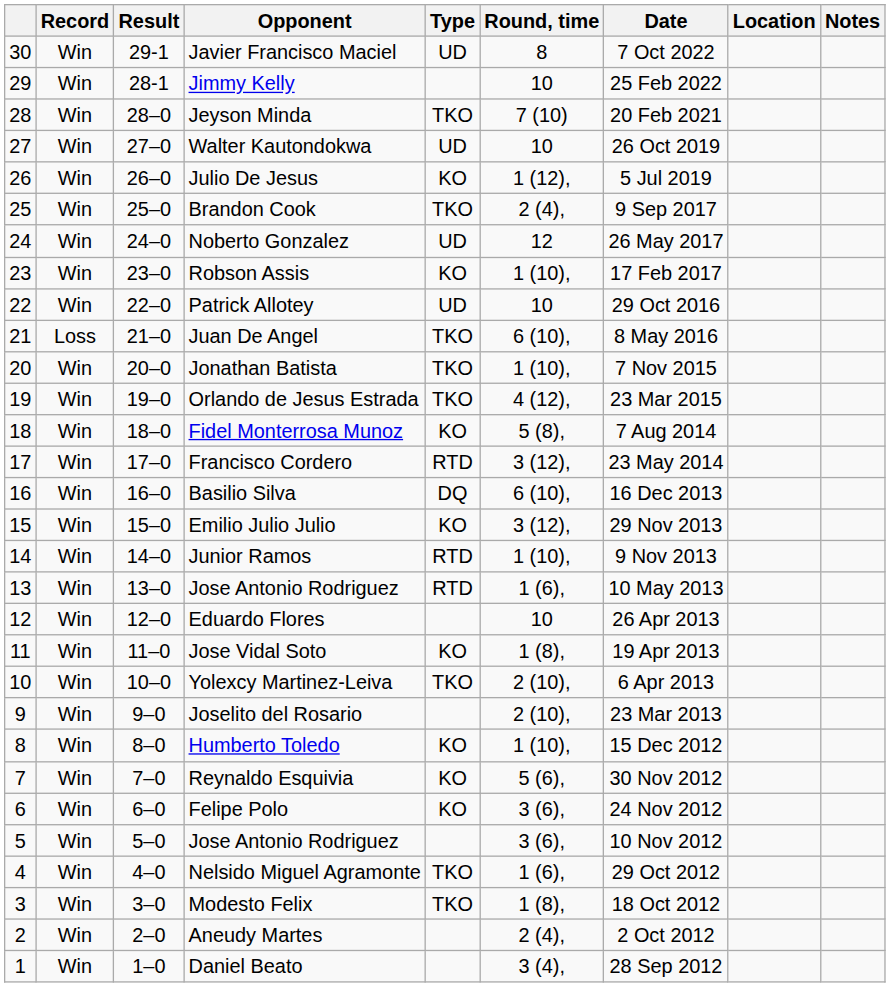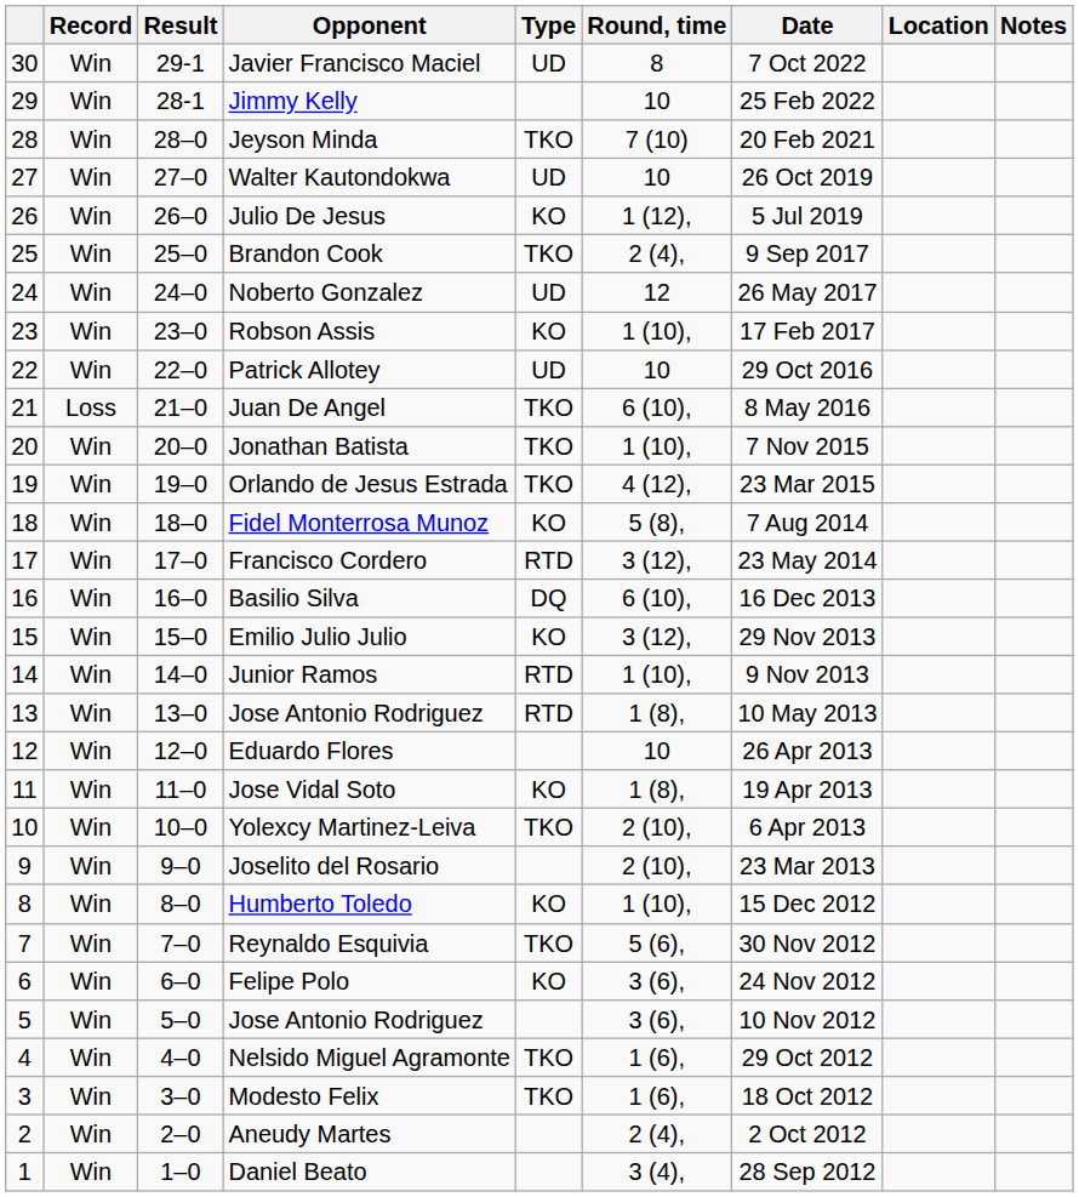 <table class="wikitable" style="text-align:center; font-size:95%">
 <tr>
 <th></th>
 <th>Record</th>
 <th>Result</th>
 <th>Opponent</th>
 <th>Type</th>
 <th>Round, time</th>
 <th>Date</th>
 <th>Location</th>
 <th>Notes</th>
 </tr>
 <tr>
 <td>30</td>
 <td>Win</td>
 <td>29-1</td>
 <td style="text-align:left;"> Javier Francisco Maciel</td>
 <td>UD</td>
 <td>8</td>
 <td>7 Oct 2022</td>
 <td align=left> </td>
 <td></td>
 </tr>
 <tr>
 <td>29</td>
 <td>Win</td>
 <td>28-1</td>
 <td style="text-align:left;"> <a href='#'>Jimmy Kelly</a></td>
 <td></td>
 <td>10</td>
 <td>25 Feb 2022</td>
 <td align=left> </td>
 <td align=left></td>
 </tr>
 <tr>
 <td>28</td>
 <td>Win</td>
 <td>28–0</td>
 <td style="text-align:left;"> Jeyson Minda</td>
 <td>TKO</td>
 <td>7 (10) </td>
 <td>20 Feb 2021</td>
 <td align=left> </td>
 <td></td>
 </tr>
 <tr>
 <td>27</td>
 <td>Win</td>
 <td>27–0</td>
 <td style="text-align:left;"> Walter Kautondokwa</td>
 <td>UD</td>
 <td>10</td>
 <td>26 Oct 2019</td>
 <td align=left> </td>
 <td align=left></td>
 </tr>
 <tr>
 <td>26</td>
 <td>Win</td>
 <td>26–0</td>
 <td style="text-align:left;"> Julio De Jesus</td>
 <td>KO</td>
 <td>1 (12), </td>
 <td>5 Jul 2019</td>
 <td align=left> </td>
 <td align=left></td>
 </tr>
 <tr>
 <td>25</td>
 <td>Win</td>
 <td>25–0</td>
 <td style="text-align:left;"> Brandon Cook</td>
 <td>TKO</td>
 <td>2 (4), </td>
 <td>9 Sep 2017</td>
 <td align=left> </td>
 <td align=left></td>
 </tr>
 <tr>
 <td>24</td>
 <td>Win</td>
 <td>24–0</td>
 <td style="text-align:left;"> Noberto Gonzalez</td>
 <td>UD</td>
 <td>12</td>
 <td>26 May 2017</td>
 <td align=left> </td>
 <td align=left></td>
 </tr>
 <tr>
 <td>23</td>
 <td>Win</td>
 <td>23–0</td>
 <td style="text-align:left;"> Robson Assis</td>
 <td>KO</td>
 <td>1 (10), </td>
 <td>17 Feb 2017</td>
 <td align=left> </td>
 <td></td>
 </tr>
 <tr>
 <td>22</td>
 <td>Win</td>
 <td>22–0</td>
 <td style="text-align:left;"> Patrick Allotey</td>
 <td>UD</td>
 <td>10</td>
 <td>29 Oct 2016</td>
 <td align=left> </td>
 <td align=left></td>
 </tr>
 <tr>
 <td>21</td>
 <td>Loss</td>
 <td>21–0</td>
 <td style="text-align:left;"> Juan De Angel</td>
 <td>TKO</td>
 <td>6 (10), </td>
 <td>8 May 2016</td>
 <td align=left> </td>
 <td></td>
 </tr>
 <tr>
 <td>20</td>
 <td>Win</td>
 <td>20–0</td>
 <td style="text-align:left;"> Jonathan Batista</td>
 <td>TKO</td>
 <td>1 (10), </td>
 <td>7 Nov 2015</td>
 <td align=left> </td>
 <td></td>
 </tr>
 <tr>
 <td>19</td>
 <td>Win</td>
 <td>19–0</td>
 <td style="text-align:left;"> Orlando de Jesus Estrada</td>
 <td>TKO</td>
 <td>4 (12), </td>
 <td>23 Mar 2015</td>
 <td align=left> </td>
 <td align=left></td>
 </tr>
 <tr>
 <td>18</td>
 <td>Win</td>
 <td>18–0</td>
 <td style="text-align:left;"> <a href='#'>Fidel Monterrosa Munoz</a></td>
 <td>KO</td>
 <td>5 (8), </td>
 <td>7 Aug 2014</td>
 <td align=left> </td>
 <td align=left></td>
 </tr>
 <tr>
 <td>17</td>
 <td>Win</td>
 <td>17–0</td>
 <td style="text-align:left;"> Francisco Cordero</td>
 <td>RTD</td>
 <td>3 (12), </td>
 <td>23 May 2014</td>
 <td align=left> </td>
 <td align=left></td>
 </tr>
 <tr>
 <td>16</td>
 <td>Win</td>
 <td>16–0</td>
 <td style="text-align:left;"> Basilio Silva</td>
 <td>DQ</td>
 <td>6 (10), </td>
 <td>16 Dec 2013</td>
 <td align=left> </td>
 <td></td>
 </tr>
 <tr>
 <td>15</td>
 <td>Win</td>
 <td>15–0</td>
 <td style="text-align:left;"> Emilio Julio Julio</td>
 <td>KO</td>
 <td>3 (12), </td>
 <td>29 Nov 2013</td>
 <td align=left> </td>
 <td align=left></td>
 </tr>
 <tr>
 <td>14</td>
 <td>Win</td>
 <td>14–0</td>
 <td style="text-align:left;"> Junior Ramos</td>
 <td>RTD</td>
 <td>1 (10), </td>
 <td>9 Nov 2013</td>
 <td align=left> </td>
 <td></td>
 </tr>
 <tr>
 <td>13</td>
 <td>Win</td>
 <td>13–0</td>
 <td style="text-align:left;"> Jose Antonio Rodriguez</td>
 <td>RTD</td>
-<td>1 (6), </td>
+<td>1 (8), </td>
 <td>10 May 2013</td>
 <td align=left> </td>
 <td></td>
 </tr>
 <tr>
 <td>12</td>
 <td>Win</td>
 <td>12–0</td>
 <td style="text-align:left;"> Eduardo Flores</td>
 <td></td>
 <td>10</td>
 <td>26 Apr 2013</td>
 <td align=left> </td>
 <td align=left></td>
 </tr>
 <tr>
 <td>11</td>
 <td>Win</td>
 <td>11–0</td>
 <td style="text-align:left;"> Jose Vidal Soto</td>
 <td>KO</td>
 <td>1 (8), </td>
 <td>19 Apr 2013</td>
 <td align=left> </td>
 <td></td>
 </tr>
 <tr>
 <td>10</td>
 <td>Win</td>
 <td>10–0</td>
 <td style="text-align:left;"> Yolexcy Martinez-Leiva</td>
 <td>TKO</td>
 <td>2 (10), </td>
 <td>6 Apr 2013</td>
 <td align=left> </td>
 <td></td>
 </tr>
 <tr>
 <td>9</td>
 <td>Win</td>
 <td>9–0</td>
 <td style="text-align:left;"> Joselito del Rosario</td>
 <td></td>
 <td>2 (10), </td>
 <td>23 Mar 2013</td>
 <td align=left> </td>
 <td></td>
 </tr>
 <tr>
 <td>8</td>
 <td>Win</td>
 <td>8–0</td>
 <td style="text-align:left;"> <a href='#'>Humberto Toledo</a></td>
 <td>KO</td>
 <td>1 (10), </td>
 <td>15 Dec 2012</td>
 <td align=left></td>
 <td align=left></td>
 </tr>
 <tr>
 <td>7</td>
 <td>Win</td>
 <td>7–0</td>
 <td style="text-align:left;"> Reynaldo Esquivia</td>
-<td>KO</td>
+<td>TKO</td>
 <td>5 (6), </td>
 <td>30 Nov 2012</td>
 <td align=left> </td>
 <td></td>
 </tr>
 <tr>
 <td>6</td>
 <td>Win</td>
 <td>6–0</td>
 <td style="text-align:left;"> Felipe Polo</td>
 <td>KO</td>
 <td>3 (6), </td>
 <td>24 Nov 2012</td>
 <td align=left> </td>
 <td></td>
 </tr>
 <tr>
 <td>5</td>
 <td>Win</td>
 <td>5–0</td>
 <td style="text-align:left;"> Jose Antonio Rodriguez</td>
 <td></td>
 <td>3 (6), </td>
 <td>10 Nov 2012</td>
 <td align=left> </td>
 <td></td>
 </tr>
 <tr>
 <td>4</td>
 <td>Win</td>
 <td>4–0</td>
 <td style="text-align:left;"> Nelsido Miguel Agramonte</td>
 <td>TKO</td>
 <td>1 (6), </td>
 <td>29 Oct 2012</td>
 <td align=left> </td>
 <td></td>
 </tr>
 <tr>
 <td>3</td>
 <td>Win</td>
 <td>3–0</td>
 <td style="text-align:left;"> Modesto Felix</td>
 <td>TKO</td>
-<td>1 (8), </td>
+<td>1 (6), </td>
 <td>18 Oct 2012</td>
 <td align=left> </td>
 <td></td>
 </tr>
 <tr>
 <td>2</td>
 <td>Win</td>
 <td>2–0</td>
 <td style="text-align:left;"> Aneudy Martes</td>
 <td></td>
 <td>2 (4), </td>
 <td>2 Oct 2012</td>
 <td align=left> </td>
 <td></td>
 </tr>
 <tr>
 <td>1</td>
 <td>Win</td>
 <td>1–0</td>
 <td style="text-align:left;"> Daniel Beato</td>
 <td></td>
 <td>3 (4), </td>
 <td>28 Sep 2012</td>
 <td align=left> </td>
 <td></td>
 </tr>
 </table>
